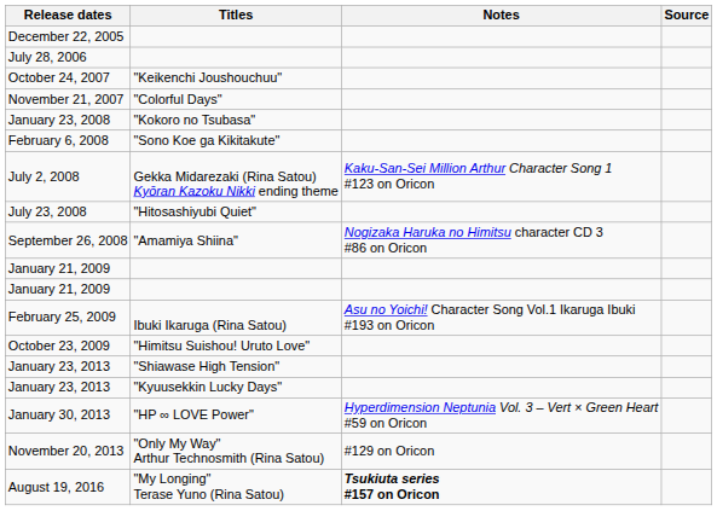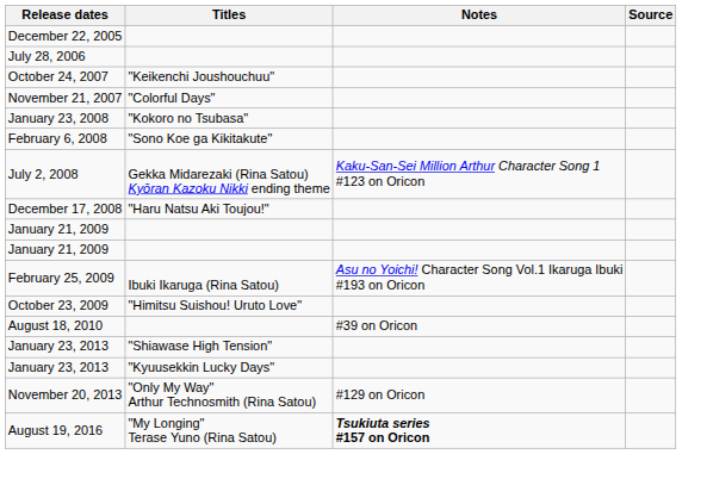 <table class="wikitable sortable">
 <tr>
 <th>Release dates</th>
 <th>Titles</th>
 <th class="unsortable">Notes</th>
 <th class="unsortable">Source</th>
 </tr>
 <tr>
 <td>December 22, 2005</td>
 <td></td>
 <td></td>
 <td></td>
 </tr>
 <tr>
 <td>July 28, 2006</td>
 <td></td>
 <td></td>
 <td></td>
 </tr>
 <tr>
 <td>October 24, 2007</td>
 <td>"Keikenchi Joushouchuu"</td>
 <td></td>
 <td></td>
 </tr>
 <tr>
 <td>November 21, 2007</td>
 <td>"Colorful Days"</td>
 <td></td>
 <td></td>
 </tr>
 <tr>
 <td>January 23, 2008</td>
 <td>"Kokoro no Tsubasa"</td>
 <td></td>
 <td></td>
 </tr>
 <tr>
 <td>February 6, 2008</td>
 <td>"Sono Koe ga Kikitakute"</td>
 <td></td>
 <td></td>
 </tr>
 <tr>
 <td>July 2, 2008</td>
 <td><br>Gekka Midarezaki (Rina Satou)<br><em><a href='#'>Kyōran Kazoku Nikki</a></em> ending theme</td>
 <td><em><a href='#'>Kaku-San-Sei Million Arthur</a> Character Song 1</em><br>#123 on Oricon</td>
 <td></td>
 </tr>
 <tr>
-<td>July 23, 2008</td>
-<td>"Hitosashiyubi Quiet"</td>
+<td>December 17, 2008</td>
+<td>"Haru Natsu Aki Toujou!"</td>
 <td></td>
-<td></td>
-</tr>
-<tr>
-<td>September 26, 2008</td>
-<td>"Amamiya Shiina"</td>
-<td><em><a href='#'>Nogizaka Haruka no Himitsu</a></em> character <abbr>CD</abbr> 3<br>#86 on Oricon</td>
 <td></td>
 </tr>
 <tr>
 <td>January 21, 2009</td>
 <td></td>
 <td></td>
 <td></td>
 </tr>
 <tr>
 <td>January 21, 2009</td>
 <td></td>
 <td></td>
 <td></td>
 </tr>
 <tr>
 <td>February 25, 2009</td>
 <td><br>Ibuki Ikaruga (Rina Satou)</td>
 <td><em><a href='#'>Asu no Yoichi!</a></em> Character Song Vol.1 Ikaruga Ibuki<br>#193 on Oricon</td>
 <td></td>
 </tr>
 <tr>
 <td>October 23, 2009</td>
 <td>"Himitsu Suishou! Uruto Love"</td>
 <td></td>
 <td></td>
 </tr>
 <tr>
+<td>August 18, 2010</td>
+<td></td>
+<td>#39 on Oricon</td>
+<td></td>
+</tr>
+<tr>
 <td>January 23, 2013</td>
 <td>"Shiawase High Tension"</td>
 <td></td>
 <td></td>
 </tr>
 <tr>
 <td>January 23, 2013</td>
 <td>"Kyuusekkin Lucky Days"</td>
 <td></td>
-<td></td>
-</tr>
-<tr>
-<td>January 30, 2013</td>
-<td>"HP ∞ LOVE Power"</td>
-<td><em><a href='#'>Hyperdimension Neptunia</a> Vol. 3 – Vert × Green Heart</em><br>#59 on Oricon</td>
 <td></td>
 </tr>
 <tr>
 <td>November 20, 2013</td>
 <td>"Only My Way"<br>Arthur Technosmith (Rina Satou)</td>
 <td>#129 on Oricon</td>
 <td></td>
 </tr>
 <tr>
 <td>August 19, 2016</td>
 <td>"My Longing"<br>Terase Yuno (Rina Satou)</td>
 <td><strong><em>Tsukiuta series</em><br>#157 on Oricon</strong></td>
 <td></td>
 </tr>
 </table>
